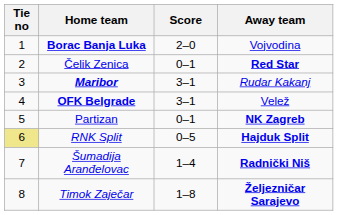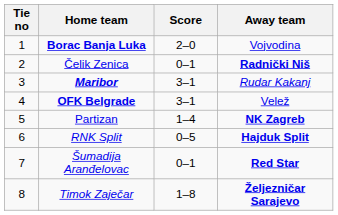 <table class="wikitable" style="text-align: center">
 <tr>
 <th width=40>Tie no</th>
 <th width=150>Home team</th>
 <th width=80>Score</th>
 <th width=150>Away team</th>
 </tr>
 <tr>
 <td>1</td>
 <td><strong><a href='#'>Borac Banja Luka</a></strong></td>
 <td>2–0</td>
 <td><a href='#'>Vojvodina</a></td>
 </tr>
 <tr>
 <td>2</td>
 <td><a href='#'>Čelik Zenica</a></td>
 <td>0–1</td>
-<td><strong><a href='#'>Red Star</a></strong></td>
+<td><strong><a href='#'>Radnički Niš</a></strong></td>
 </tr>
 <tr>
 <td>3</td>
 <td><strong><em><a href='#'>Maribor</a></em></strong></td>
 <td>3–1</td>
 <td><em><a href='#'>Rudar Kakanj</a></em></td>
 </tr>
 <tr>
 <td>4</td>
 <td><strong><a href='#'>OFK Belgrade</a></strong></td>
 <td>3–1</td>
 <td><a href='#'>Velež</a></td>
 </tr>
 <tr>
 <td>5</td>
 <td><a href='#'>Partizan</a></td>
-<td>0–1</td>
+<td>1–4</td>
 <td><strong><a href='#'>NK Zagreb</a></strong></td>
 </tr>
 <tr>
-<td style="background: khaki;">6</td>
+<td>6</td>
 <td><em><a href='#'>RNK Split</a></em></td>
 <td>0–5</td>
 <td><strong><a href='#'>Hajduk Split</a></strong></td>
 </tr>
 <tr>
 <td>7</td>
 <td><em><a href='#'>Šumadija Aranđelovac</a></em></td>
-<td>1–4</td>
-<td><strong><a href='#'>Radnički Niš</a></strong></td>
+<td>0–1</td>
+<td><strong><a href='#'>Red Star</a></strong></td>
 </tr>
 <tr>
 <td>8</td>
 <td><em><a href='#'>Timok Zaječar</a></em></td>
 <td>1–8</td>
 <td><strong><a href='#'>Željezničar Sarajevo</a></strong></td>
 </tr>
 </table>
